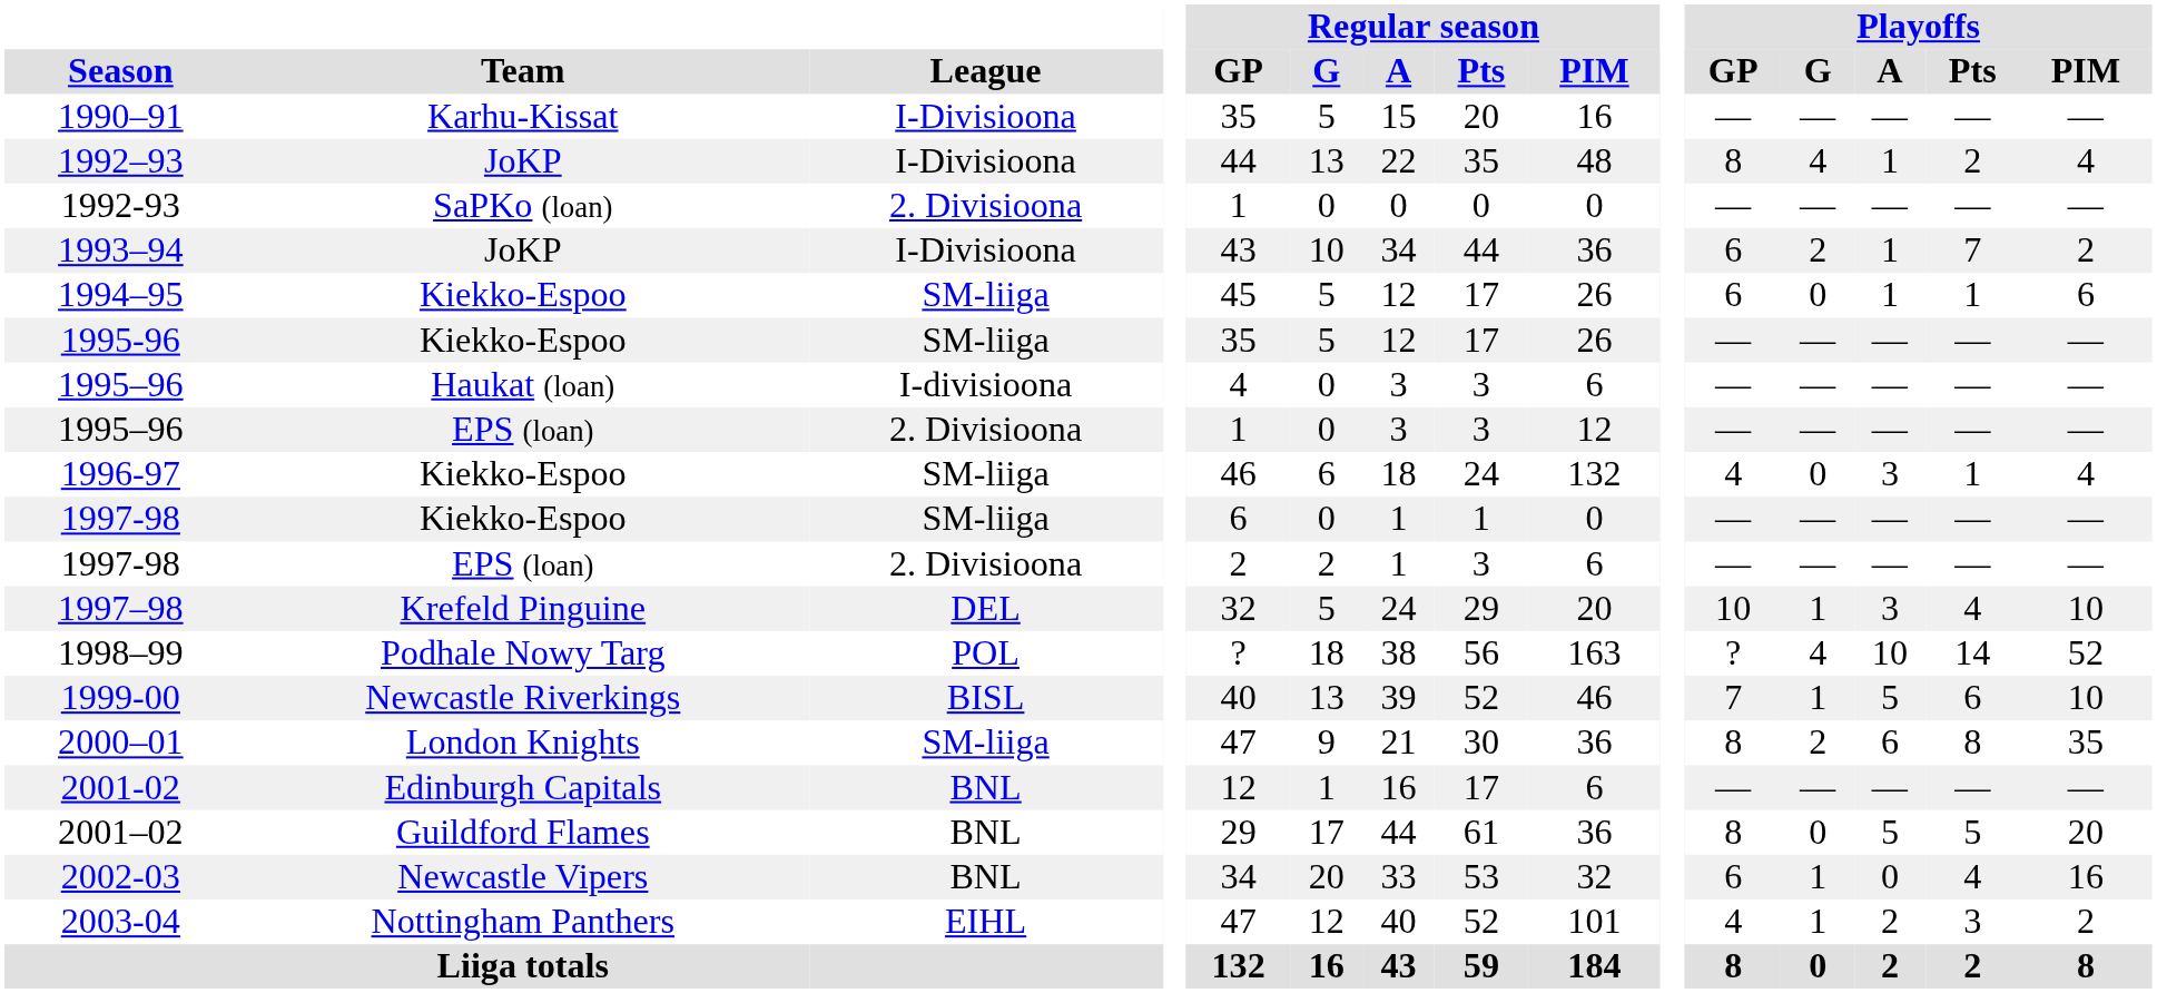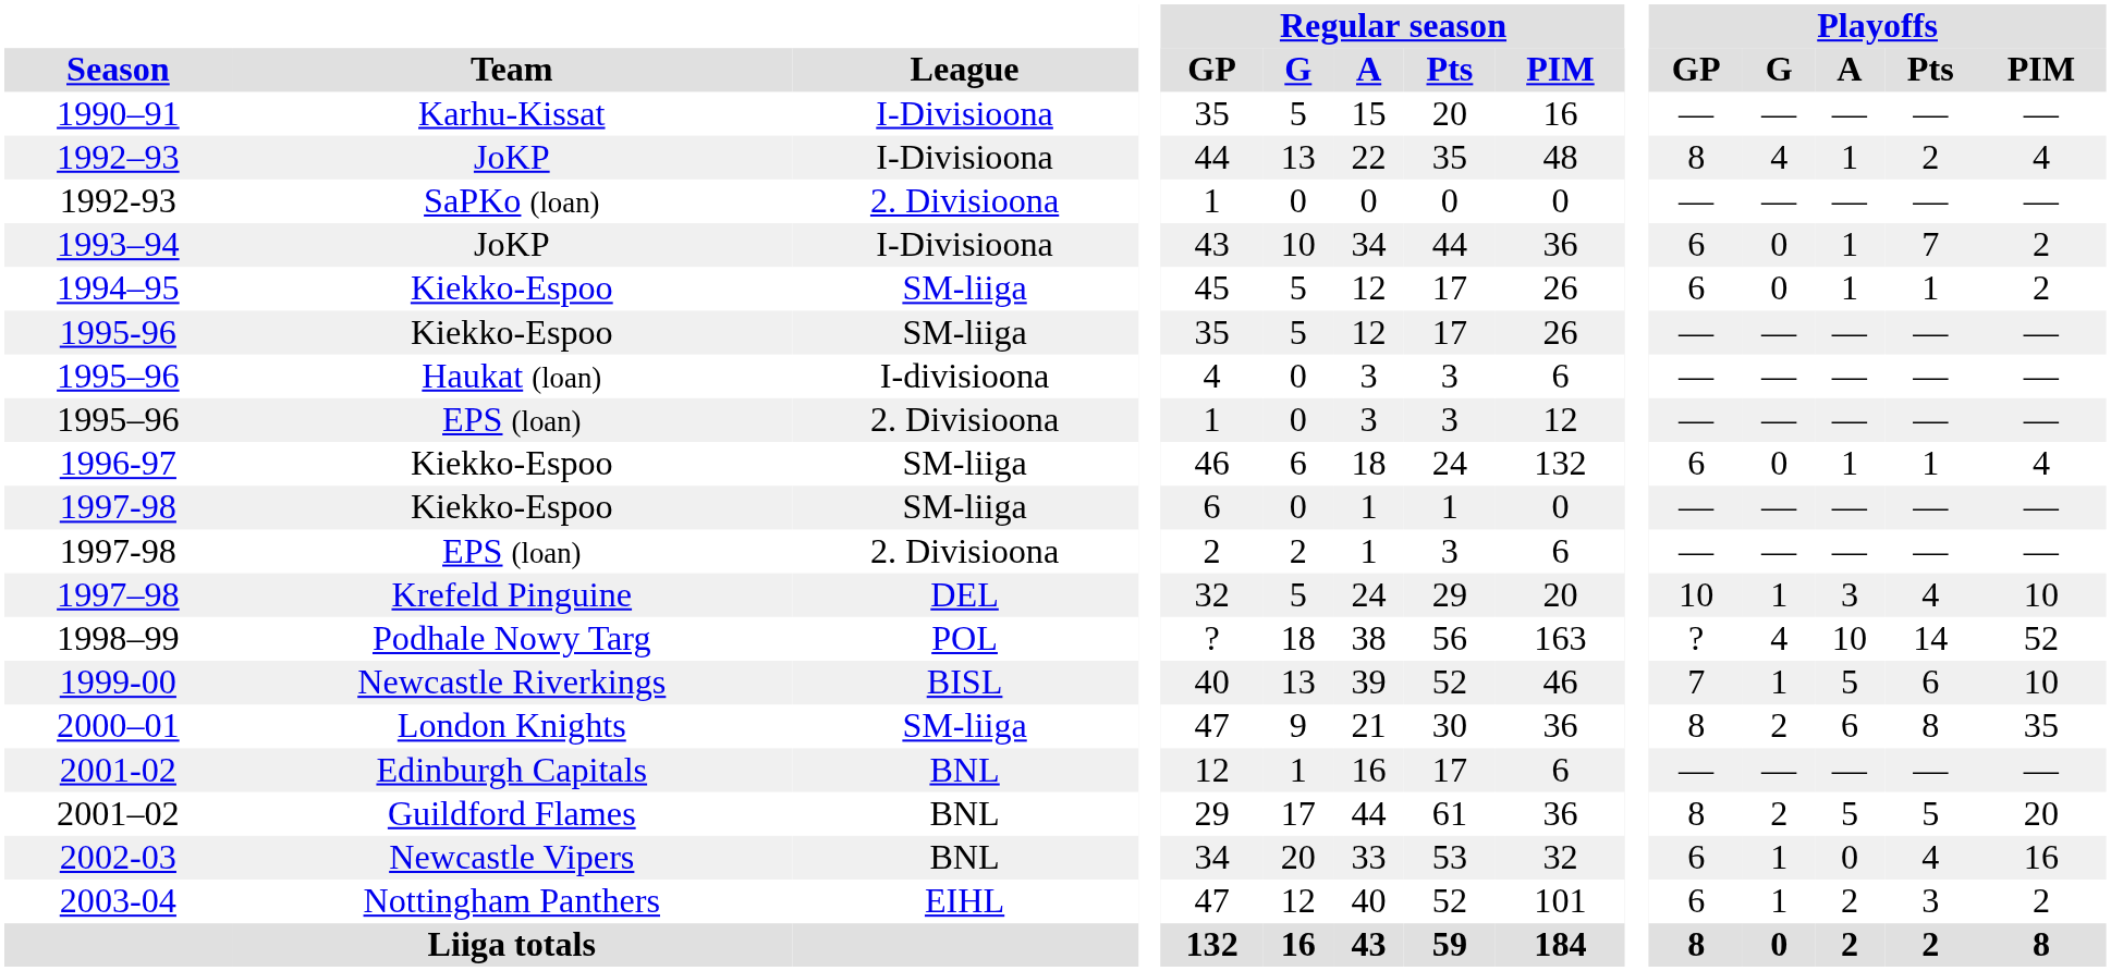 <table border="0" cellpadding="1" cellspacing="0" style="text-align:center; width:60em;">
 <tr style="background:#e0e0e0;">
 <th colspan="3"  bgcolor="#ffffff"> </th>
 <th rowspan="100" bgcolor="#ffffff"> </th>
 <th colspan="5"><a href='#'>Regular season</a></th>
 <th rowspan="100" bgcolor="#ffffff"> </th>
 <th colspan="5"><a href='#'>Playoffs</a></th>
 </tr>
 <tr style="background:#e0e0e0;">
 <th><a href='#'>Season</a></th>
 <th>Team</th>
 <th>League</th>
 <th>GP</th>
 <th><a href='#'>G</a></th>
 <th><a href='#'>A</a></th>
 <th><a href='#'>Pts</a></th>
 <th><a href='#'>PIM</a></th>
 <th>GP</th>
 <th>G</th>
 <th>A</th>
 <th>Pts</th>
 <th>PIM</th>
 </tr>
 <tr>
 <td><a href='#'>1990–91</a></td>
 <td><a href='#'>Karhu-Kissat</a></td>
 <td><a href='#'>I-Divisioona</a></td>
 <td>35</td>
 <td>5</td>
 <td>15</td>
 <td>20</td>
 <td>16</td>
 <td>—</td>
 <td>—</td>
 <td>—</td>
 <td>—</td>
 <td>—</td>
 </tr>
 <tr style="background:#f0f0f0;">
 <td><a href='#'>1992–93</a></td>
 <td><a href='#'>JoKP</a></td>
 <td>I-Divisioona</td>
 <td>44</td>
 <td>13</td>
 <td>22</td>
 <td>35</td>
 <td>48</td>
 <td>8</td>
 <td>4</td>
 <td>1</td>
 <td>2</td>
 <td>4</td>
 </tr>
 <tr>
 <td>1992-93</td>
 <td><a href='#'>SaPKo</a> <small>(loan)</small></td>
 <td><a href='#'>2. Divisioona</a></td>
 <td>1</td>
 <td>0</td>
 <td>0</td>
 <td>0</td>
 <td>0</td>
 <td>—</td>
 <td>—</td>
 <td>—</td>
 <td>—</td>
 <td>—</td>
 </tr>
 <tr style="background:#f0f0f0;">
 <td><a href='#'>1993–94</a></td>
 <td>JoKP</td>
 <td>I-Divisioona</td>
 <td>43</td>
 <td>10</td>
 <td>34</td>
 <td>44</td>
 <td>36</td>
 <td>6</td>
-<td>2</td>
+<td>0</td>
 <td>1</td>
 <td>7</td>
 <td>2</td>
 </tr>
 <tr>
 <td><a href='#'>1994–95</a></td>
 <td><a href='#'>Kiekko-Espoo</a></td>
 <td><a href='#'>SM-liiga</a></td>
 <td>45</td>
 <td>5</td>
 <td>12</td>
 <td>17</td>
 <td>26</td>
 <td>6</td>
 <td>0</td>
 <td>1</td>
 <td>1</td>
-<td>6</td>
+<td>2</td>
 </tr>
 <tr style="background:#f0f0f0;">
 <td><a href='#'>1995-96</a></td>
 <td>Kiekko-Espoo</td>
 <td>SM-liiga</td>
 <td>35</td>
 <td>5</td>
 <td>12</td>
 <td>17</td>
 <td>26</td>
 <td>—</td>
 <td>—</td>
 <td>—</td>
 <td>—</td>
 <td>—</td>
 </tr>
 <tr>
 <td><a href='#'>1995–96</a></td>
 <td><a href='#'>Haukat</a> <small>(loan)</small></td>
 <td>I-divisioona</td>
 <td>4</td>
 <td>0</td>
 <td>3</td>
 <td>3</td>
 <td>6</td>
 <td>—</td>
 <td>—</td>
 <td>—</td>
 <td>—</td>
 <td>—</td>
 </tr>
 <tr style="background:#f0f0f0;">
 <td>1995–96</td>
 <td><a href='#'>EPS</a> <small>(loan)</small></td>
 <td>2. Divisioona</td>
 <td>1</td>
 <td>0</td>
 <td>3</td>
 <td>3</td>
 <td>12</td>
 <td>—</td>
 <td>—</td>
 <td>—</td>
 <td>—</td>
 <td>—</td>
 </tr>
 <tr>
 <td><a href='#'>1996-97</a></td>
 <td>Kiekko-Espoo</td>
 <td>SM-liiga</td>
 <td>46</td>
 <td>6</td>
 <td>18</td>
 <td>24</td>
 <td>132</td>
-<td>4</td>
+<td>6</td>
 <td>0</td>
-<td>3</td>
+<td>1</td>
 <td>1</td>
 <td>4</td>
 </tr>
 <tr style="background:#f0f0f0;">
 <td><a href='#'>1997-98</a></td>
 <td>Kiekko-Espoo</td>
 <td>SM-liiga</td>
 <td>6</td>
 <td>0</td>
 <td>1</td>
 <td>1</td>
 <td>0</td>
 <td>—</td>
 <td>—</td>
 <td>—</td>
 <td>—</td>
 <td>—</td>
 </tr>
 <tr>
 <td>1997-98</td>
 <td><a href='#'>EPS</a> <small>(loan)</small></td>
 <td>2. Divisioona</td>
 <td>2</td>
 <td>2</td>
 <td>1</td>
 <td>3</td>
 <td>6</td>
 <td>—</td>
 <td>—</td>
 <td>—</td>
 <td>—</td>
 <td>—</td>
 </tr>
 <tr style="background:#f0f0f0;">
 <td><a href='#'>1997–98</a></td>
 <td><a href='#'>Krefeld Pinguine</a></td>
 <td><a href='#'>DEL</a></td>
 <td>32</td>
 <td>5</td>
 <td>24</td>
 <td>29</td>
 <td>20</td>
 <td>10</td>
 <td>1</td>
 <td>3</td>
 <td>4</td>
 <td>10</td>
 </tr>
 <tr>
 <td>1998–99</td>
 <td><a href='#'>Podhale Nowy Targ</a></td>
 <td><a href='#'>POL</a></td>
 <td>?</td>
 <td>18</td>
 <td>38</td>
 <td>56</td>
 <td>163</td>
 <td>?</td>
 <td>4</td>
 <td>10</td>
 <td>14</td>
 <td>52</td>
 </tr>
 <tr style="background:#f0f0f0;">
 <td><a href='#'>1999-00</a></td>
 <td><a href='#'>Newcastle Riverkings</a></td>
 <td><a href='#'>BISL</a></td>
 <td>40</td>
 <td>13</td>
 <td>39</td>
 <td>52</td>
 <td>46</td>
 <td>7</td>
 <td>1</td>
 <td>5</td>
 <td>6</td>
 <td>10</td>
 </tr>
 <tr>
 <td><a href='#'>2000–01</a></td>
 <td><a href='#'>London Knights</a></td>
 <td><a href='#'>SM-liiga</a></td>
 <td>47</td>
 <td>9</td>
 <td>21</td>
 <td>30</td>
 <td>36</td>
 <td>8</td>
 <td>2</td>
 <td>6</td>
 <td>8</td>
 <td>35</td>
 </tr>
 <tr style="background:#f0f0f0;">
 <td><a href='#'>2001-02</a></td>
 <td><a href='#'>Edinburgh Capitals</a></td>
 <td><a href='#'>BNL</a></td>
 <td>12</td>
 <td>1</td>
 <td>16</td>
 <td>17</td>
 <td>6</td>
 <td>—</td>
 <td>—</td>
 <td>—</td>
 <td>—</td>
 <td>—</td>
 </tr>
 <tr>
 <td>2001–02</td>
 <td><a href='#'>Guildford Flames</a></td>
 <td>BNL</td>
 <td>29</td>
 <td>17</td>
 <td>44</td>
 <td>61</td>
 <td>36</td>
 <td>8</td>
-<td>0</td>
+<td>2</td>
 <td>5</td>
 <td>5</td>
 <td>20</td>
 </tr>
 <tr style="background:#f0f0f0;">
 <td><a href='#'>2002-03</a></td>
 <td><a href='#'>Newcastle Vipers</a></td>
 <td>BNL</td>
 <td>34</td>
 <td>20</td>
 <td>33</td>
 <td>53</td>
 <td>32</td>
 <td>6</td>
 <td>1</td>
 <td>0</td>
 <td>4</td>
 <td>16</td>
 </tr>
 <tr>
 <td><a href='#'>2003-04</a></td>
 <td><a href='#'>Nottingham Panthers</a></td>
 <td><a href='#'>EIHL</a></td>
 <td>47</td>
 <td>12</td>
 <td>40</td>
 <td>52</td>
 <td>101</td>
-<td>4</td>
+<td>6</td>
 <td>1</td>
 <td>2</td>
 <td>3</td>
 <td>2</td>
 </tr>
 <tr bgcolor="#e0e0e0">
 <td></td>
 <td><strong>Liiga totals</strong></td>
 <td></td>
 <td><strong>132</strong></td>
 <td><strong>16</strong></td>
 <td><strong>43</strong></td>
 <td><strong>59</strong></td>
 <td><strong>184</strong></td>
 <td><strong>8</strong></td>
 <td><strong>0</strong></td>
 <td><strong>2</strong></td>
 <td><strong>2</strong></td>
 <td><strong>8</strong></td>
 </tr>
 </table>
